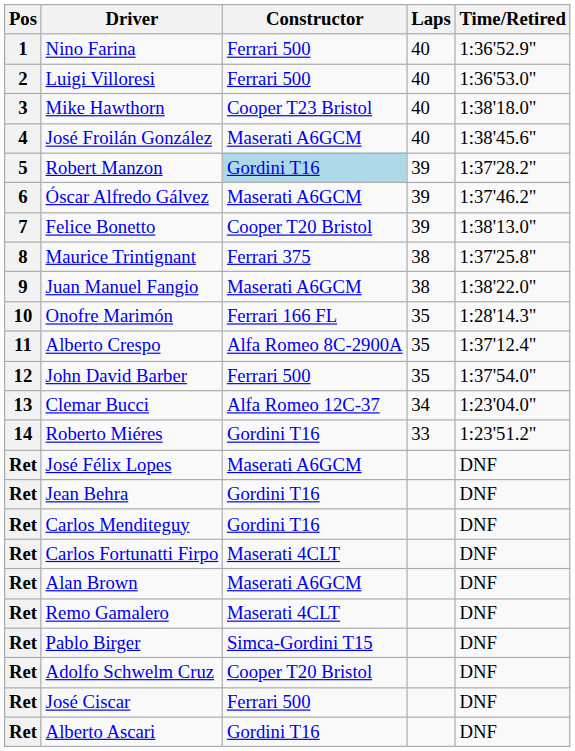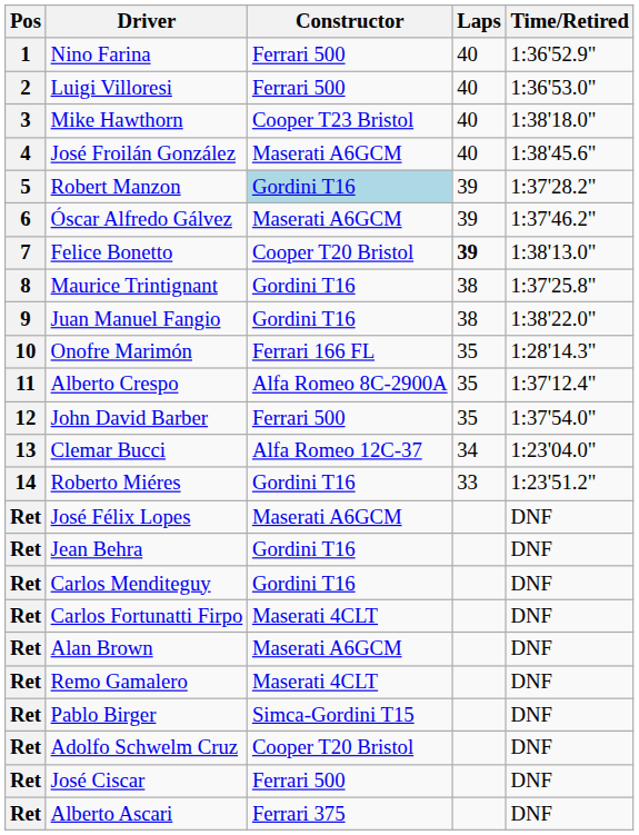 <table class="wikitable">
 <tr>
 <th>Pos</th>
 <th>Driver</th>
 <th>Constructor</th>
 <th>Laps</th>
 <th>Time/Retired</th>
 </tr>
 <tr>
 <th>1</th>
 <td> <a href='#'>Nino Farina</a></td>
 <td><a href='#'>Ferrari 500</a></td>
 <td>40</td>
 <td>1:36'52.9"</td>
 </tr>
 <tr>
 <th>2</th>
 <td> <a href='#'>Luigi Villoresi</a></td>
 <td><a href='#'>Ferrari 500</a></td>
 <td>40</td>
 <td>1:36'53.0"</td>
 </tr>
 <tr>
 <th>3</th>
 <td> <a href='#'>Mike Hawthorn</a></td>
 <td><a href='#'>Cooper T23 Bristol</a></td>
 <td>40</td>
 <td>1:38'18.0"</td>
 </tr>
 <tr>
 <th>4</th>
 <td> <a href='#'>José Froilán González</a></td>
 <td><a href='#'>Maserati A6GCM</a></td>
 <td>40</td>
 <td>1:38'45.6"</td>
 </tr>
 <tr>
 <th>5</th>
 <td> <a href='#'>Robert Manzon</a></td>
 <td style="background: lightblue;"><a href='#'>Gordini T16</a></td>
 <td>39</td>
 <td>1:37'28.2"</td>
 </tr>
 <tr>
 <th>6</th>
 <td> <a href='#'>Óscar Alfredo Gálvez</a></td>
 <td><a href='#'>Maserati A6GCM</a></td>
 <td>39</td>
 <td>1:37'46.2"</td>
 </tr>
 <tr>
 <th>7</th>
 <td> <a href='#'>Felice Bonetto</a></td>
 <td><a href='#'>Cooper T20 Bristol</a></td>
-<td>39</td>
+<td><strong>39</strong></td>
 <td>1:38'13.0"</td>
 </tr>
 <tr>
 <th>8</th>
 <td> <a href='#'>Maurice Trintignant</a></td>
-<td><a href='#'>Ferrari 375</a></td>
+<td><a href='#'>Gordini T16</a></td>
 <td>38</td>
 <td>1:37'25.8"</td>
 </tr>
 <tr>
 <th>9</th>
 <td> <a href='#'>Juan Manuel Fangio</a></td>
-<td><a href='#'>Maserati A6GCM</a></td>
+<td><a href='#'>Gordini T16</a></td>
 <td>38</td>
 <td>1:38'22.0"</td>
 </tr>
 <tr>
 <th>10</th>
 <td> <a href='#'>Onofre Marimón</a></td>
 <td><a href='#'>Ferrari 166 FL</a></td>
 <td>35</td>
 <td>1:28'14.3"</td>
 </tr>
 <tr>
 <th>11</th>
 <td> <a href='#'>Alberto Crespo</a></td>
 <td><a href='#'>Alfa Romeo 8C-2900A</a></td>
 <td>35</td>
 <td>1:37'12.4"</td>
 </tr>
 <tr>
 <th>12</th>
 <td> <a href='#'>John David Barber</a></td>
 <td><a href='#'>Ferrari 500</a></td>
 <td>35</td>
 <td>1:37'54.0"</td>
 </tr>
 <tr>
 <th>13</th>
 <td> <a href='#'>Clemar Bucci</a></td>
 <td><a href='#'>Alfa Romeo 12C-37</a></td>
 <td>34</td>
 <td>1:23'04.0"</td>
 </tr>
 <tr>
 <th>14</th>
 <td> <a href='#'>Roberto Miéres</a></td>
 <td><a href='#'>Gordini T16</a></td>
 <td>33</td>
 <td>1:23'51.2"</td>
 </tr>
 <tr>
 <th>Ret</th>
 <td> <a href='#'>José Félix Lopes</a></td>
 <td><a href='#'>Maserati A6GCM</a></td>
 <td></td>
 <td>DNF</td>
 </tr>
 <tr>
 <th>Ret</th>
 <td> <a href='#'>Jean Behra</a></td>
 <td><a href='#'>Gordini T16</a></td>
 <td></td>
 <td>DNF</td>
 </tr>
 <tr>
 <th>Ret</th>
 <td> <a href='#'>Carlos Menditeguy</a></td>
 <td><a href='#'>Gordini T16</a></td>
 <td></td>
 <td>DNF</td>
 </tr>
 <tr>
 <th>Ret</th>
 <td> <a href='#'>Carlos Fortunatti Firpo</a></td>
 <td><a href='#'>Maserati 4CLT</a></td>
 <td></td>
 <td>DNF</td>
 </tr>
 <tr>
 <th>Ret</th>
 <td> <a href='#'>Alan Brown</a></td>
 <td><a href='#'>Maserati A6GCM</a></td>
 <td></td>
 <td>DNF</td>
 </tr>
 <tr>
 <th>Ret</th>
 <td> <a href='#'>Remo Gamalero</a></td>
 <td><a href='#'>Maserati 4CLT</a></td>
 <td></td>
 <td>DNF</td>
 </tr>
 <tr>
 <th>Ret</th>
 <td> <a href='#'>Pablo Birger</a></td>
 <td><a href='#'>Simca-Gordini T15</a></td>
 <td></td>
 <td>DNF</td>
 </tr>
 <tr>
 <th>Ret</th>
 <td> <a href='#'>Adolfo Schwelm Cruz</a></td>
 <td><a href='#'>Cooper T20 Bristol</a></td>
 <td></td>
 <td>DNF</td>
 </tr>
 <tr>
 <th>Ret</th>
 <td> <a href='#'>José Ciscar</a></td>
 <td><a href='#'>Ferrari 500</a></td>
 <td></td>
 <td>DNF</td>
 </tr>
 <tr>
 <th>Ret</th>
 <td> <a href='#'>Alberto Ascari</a></td>
-<td><a href='#'>Gordini T16</a></td>
+<td><a href='#'>Ferrari 375</a></td>
 <td></td>
 <td>DNF</td>
 </tr>
 </table>
